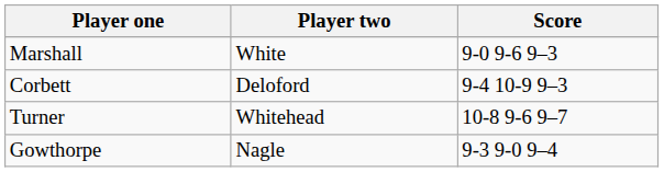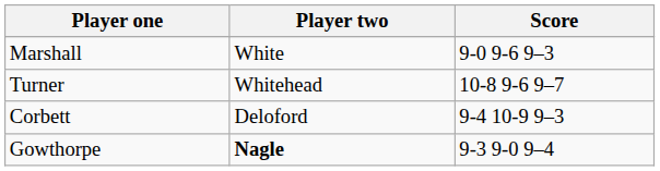 <table class="wikitable">
 <tr>
 <th width=170>Player one</th>
 <th width=170>Player two</th>
 <th width=150>Score</th>
 </tr>
 <tr>
 </tr>
 <tr>
 <td> Marshall</td>
 <td> White</td>
 <td>9-0 9-6 9–3</td>
 </tr>
 <tr>
+<td> Turner</td>
+<td> Whitehead</td>
+<td>10-8 9-6 9–7</td>
+</tr>
+<tr>
 <td> Corbett</td>
 <td> Deloford</td>
 <td>9-4 10-9 9–3</td>
 </tr>
 <tr>
-<td> Turner</td>
-<td> Whitehead</td>
-<td>10-8 9-6 9–7</td>
-</tr>
-<tr>
 <td> Gowthorpe</td>
-<td> Nagle</td>
+<td><strong> Nagle</strong></td>
 <td>9-3 9-0 9–4</td>
 </tr>
 </table>
